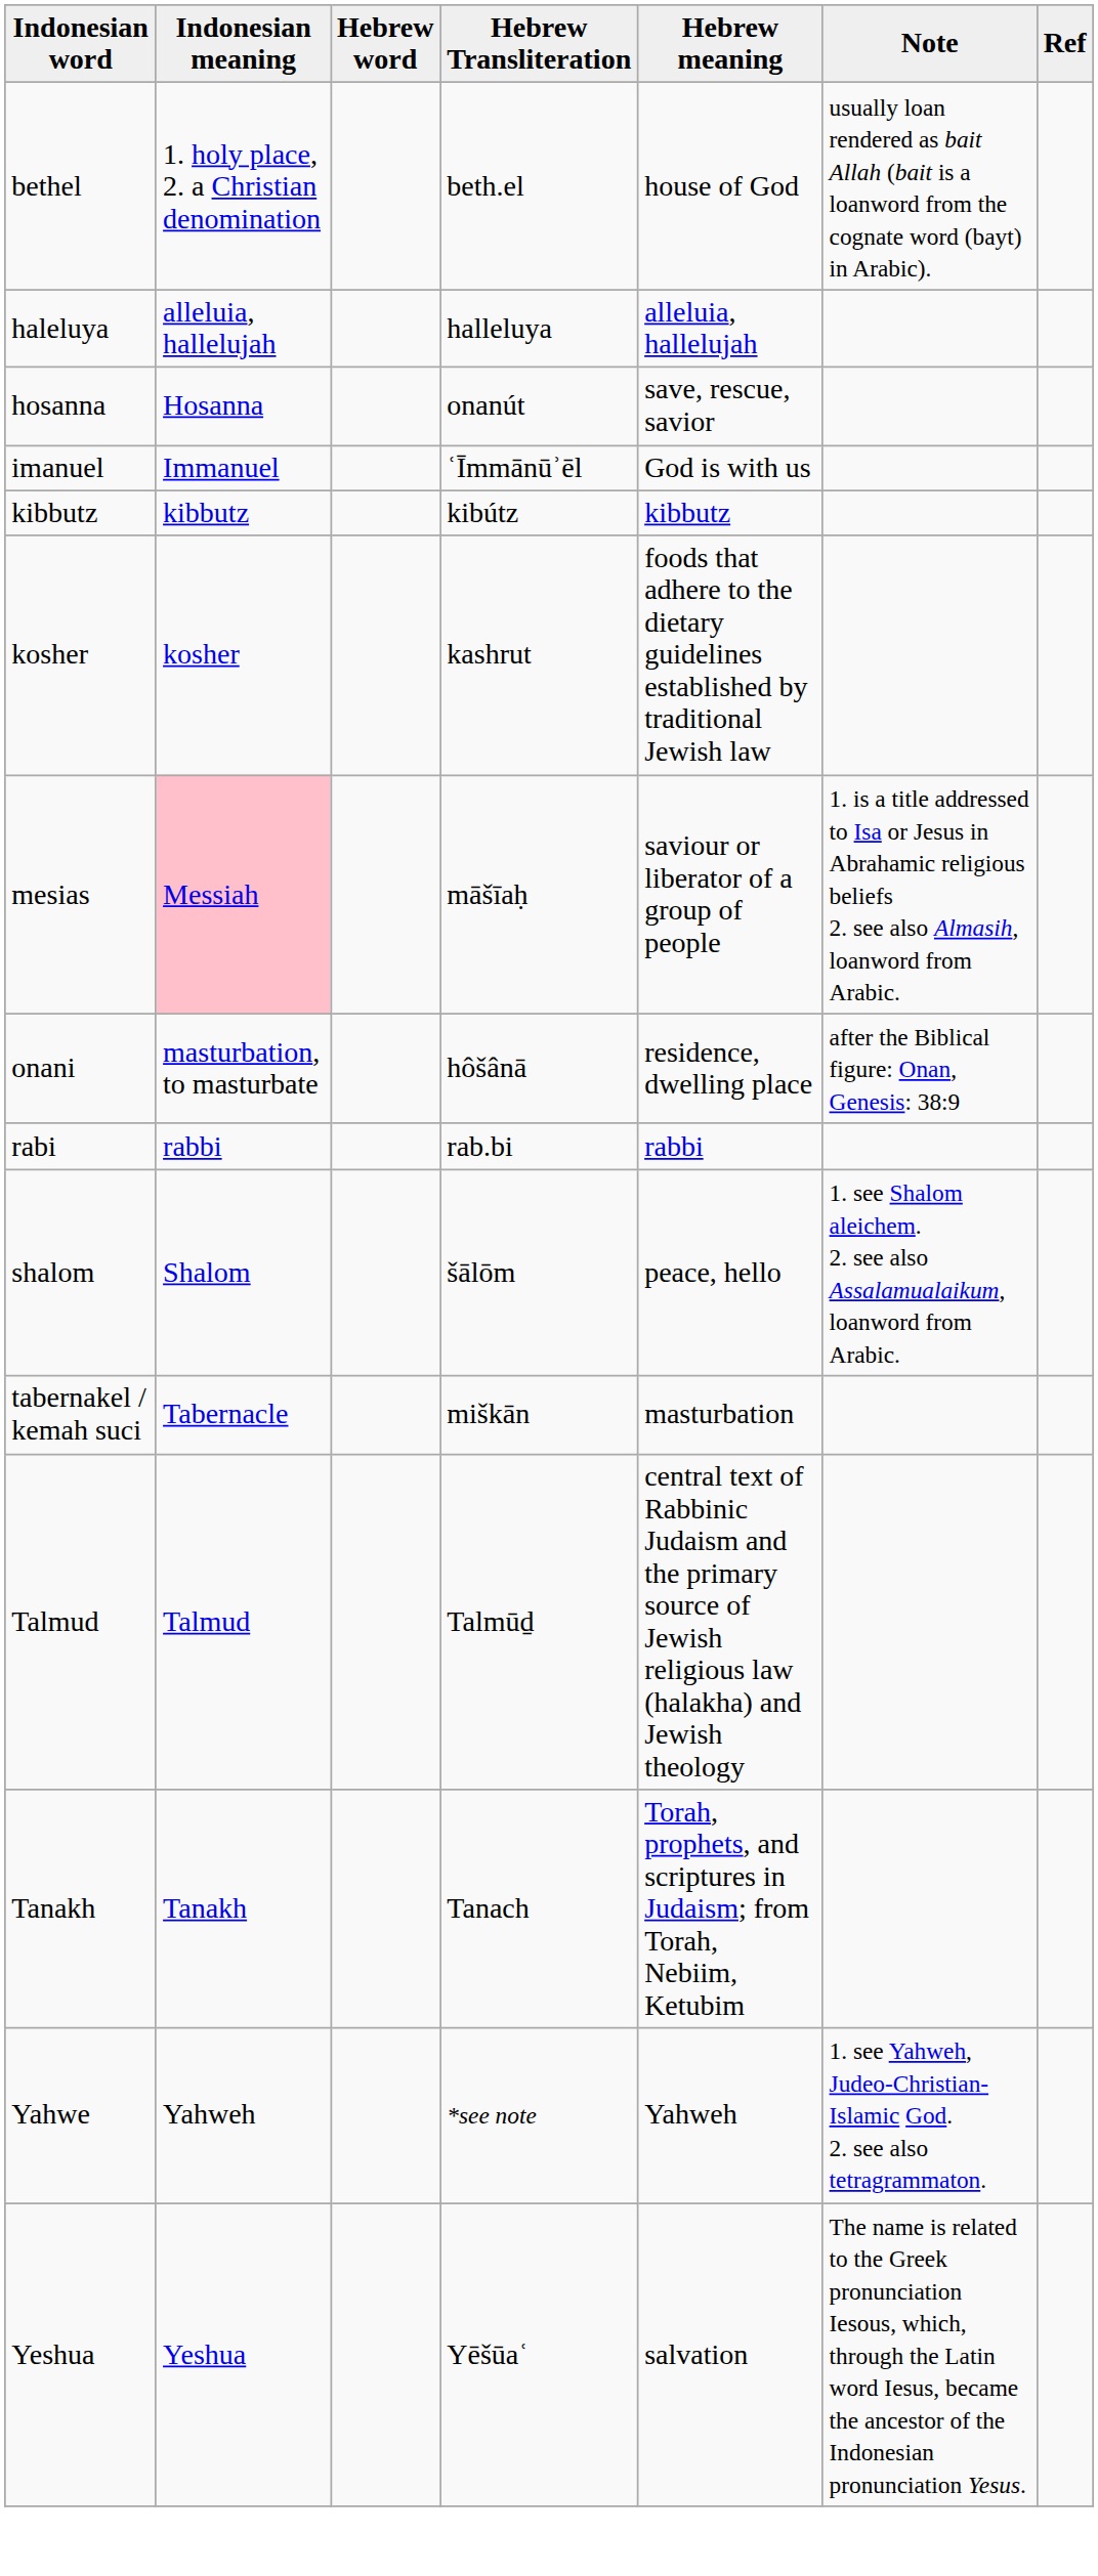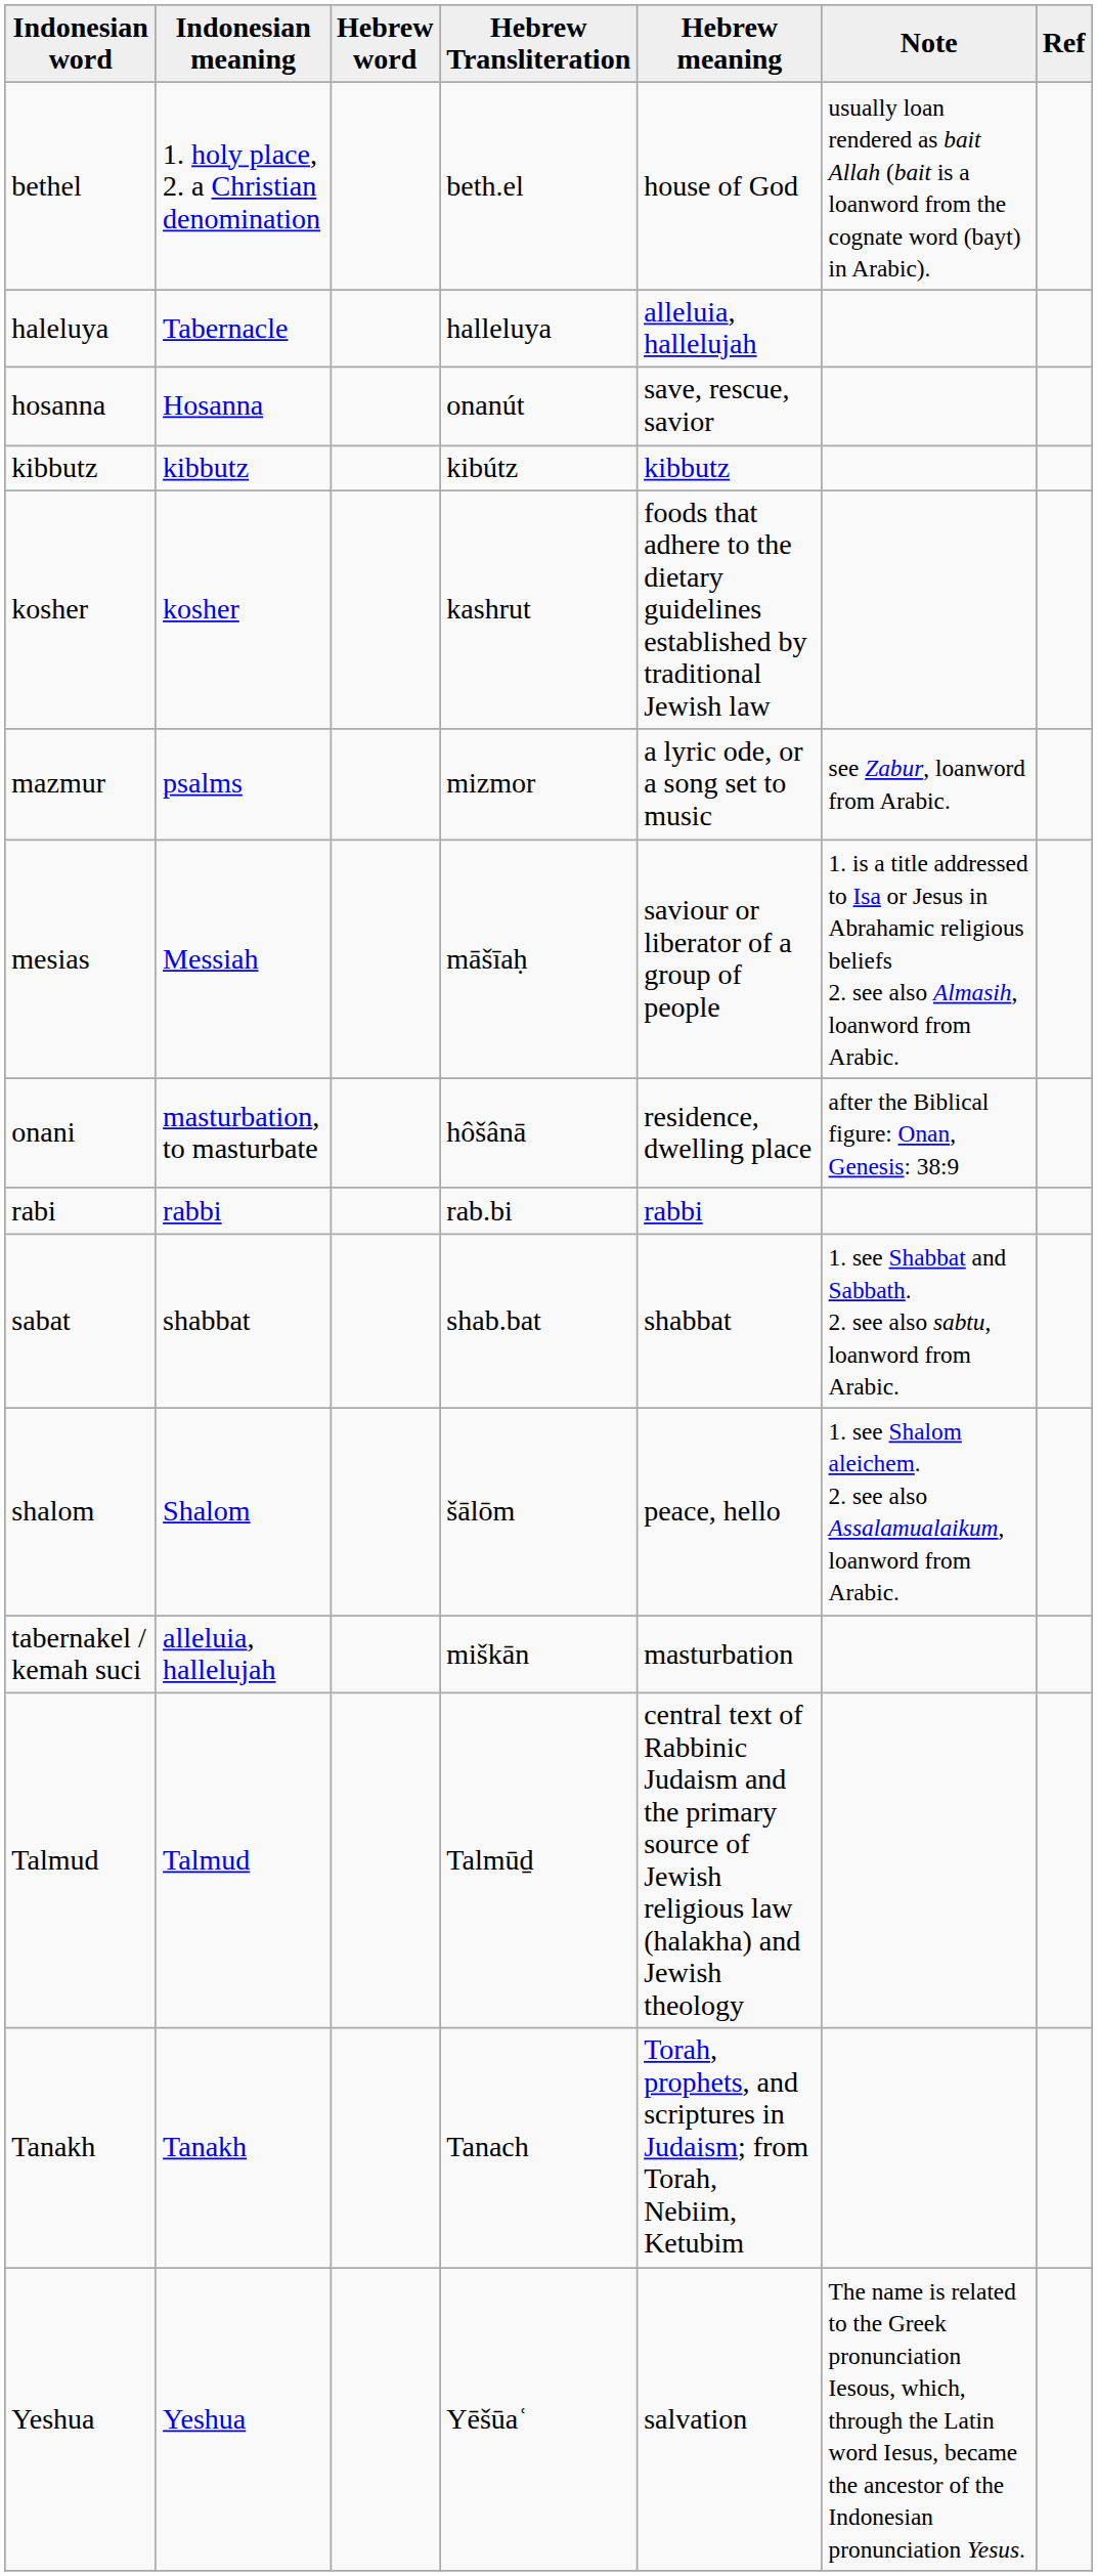 <table class="wikitable">
 <tr>
 <th style="background:#efefef;">Indonesian<br>word</th>
 <th style="background:#efefef;">Indonesian<br>meaning</th>
 <th style="background:#efefef;">Hebrew<br>word</th>
 <th style="background:#efefef;">Hebrew<br>Transliteration</th>
 <th style="background:#efefef;">Hebrew<br>meaning</th>
 <th style="background:#efefef;">Note</th>
 <th style="background:#efefef;">Ref</th>
 </tr>
 <tr>
 <td>bethel</td>
 <td>1. <a href='#'>holy place</a>, <br>2. a <a href='#'>Christian denomination</a></td>
 <td style="text-align:right;"></td>
 <td>beth.el</td>
 <td>house of God</td>
 <td><small>usually loan rendered as <em>bait Allah</em> (<em>bait</em> is a loanword from the cognate word  (bayt) in Arabic).</small></td>
 <td></td>
 </tr>
 <tr>
 <td>haleluya</td>
-<td><a href='#'>alleluia</a>, <a href='#'>hallelujah</a></td>
+<td><a href='#'>Tabernacle</a></td>
 <td style="text-align:right;"></td>
 <td>halleluya</td>
 <td><a href='#'>alleluia</a>, <a href='#'>hallelujah</a></td>
 <td></td>
 <td></td>
 </tr>
 <tr>
 <td>hosanna</td>
 <td><a href='#'>Hosanna</a></td>
 <td style="text-align:right;"></td>
 <td>onanút</td>
 <td>save, rescue, savior</td>
-<td></td>
-<td></td>
-</tr>
-<tr>
-<td>imanuel</td>
-<td><a href='#'>Immanuel</a></td>
-<td style="text-align:right;"></td>
-<td>ʿĪmmānūʾēl</td>
-<td>God is with us</td>
 <td></td>
 <td></td>
 </tr>
 <tr>
 <td>kibbutz</td>
 <td><a href='#'>kibbutz</a></td>
 <td style="text-align:right;"></td>
 <td>kibútz</td>
 <td><a href='#'>kibbutz</a></td>
 <td></td>
 <td></td>
 </tr>
 <tr>
 <td>kosher</td>
 <td><a href='#'>kosher</a></td>
 <td style="text-align:right;"></td>
 <td>kashrut</td>
 <td>foods that adhere to the dietary guidelines established by traditional Jewish law</td>
 <td></td>
 <td></td>
 </tr>
 <tr>
+<td>mazmur</td>
+<td><a href='#'>psalms</a></td>
+<td style="text-align:right;"></td>
+<td>mizmor</td>
+<td>a lyric ode, or a song set to music</td>
+<td><small>see <em><a href='#'>Zabur</a></em>, loanword from Arabic.</small></td>
+<td></td>
+</tr>
+<tr>
 <td>mesias</td>
-<td style="background: pink;"><a href='#'>Messiah</a></td>
+<td><a href='#'>Messiah</a></td>
 <td style="text-align:right;"></td>
 <td>māšīaḥ</td>
 <td>saviour or liberator of a group of people</td>
 <td><small>1. is a title addressed to <a href='#'>Isa</a> or Jesus in Abrahamic religious beliefs <br> 2. see also <em><a href='#'>Almasih</a></em>, loanword from Arabic.</small></td>
 <td></td>
 </tr>
 <tr>
 <td>onani</td>
 <td><a href='#'>masturbation</a>, to masturbate</td>
 <td style="text-align:right;"></td>
 <td>hôšânā</td>
 <td>residence, dwelling place</td>
 <td><small>after the Biblical figure: <a href='#'>Onan</a>, <a href='#'>Genesis</a>: 38:9</small></td>
 <td></td>
 </tr>
 <tr>
 <td>rabi</td>
 <td><a href='#'>rabbi</a></td>
 <td style="text-align:right;"></td>
 <td>rab.bi</td>
 <td><a href='#'>rabbi</a></td>
 <td></td>
 <td></td>
 </tr>
 <tr>
+<td>sabat</td>
+<td>shabbat</td>
+<td style="text-align:right;"></td>
+<td>shab.bat</td>
+<td>shabbat</td>
+<td><small>1. see <a href='#'>Shabbat</a> and <a href='#'>Sabbath</a>.<br>2. see also <em>sabtu</em>, loanword from Arabic.</small></td>
+<td></td>
+</tr>
+<tr>
 <td>shalom</td>
 <td><a href='#'>Shalom</a></td>
 <td style="text-align:right;"></td>
 <td>šālōm</td>
 <td>peace, hello</td>
 <td><small>1. see <a href='#'>Shalom aleichem</a>.<br>2. see also <em><a href='#'>Assalamualaikum</a></em>, loanword from Arabic.</small></td>
 <td></td>
 </tr>
 <tr>
 <td>tabernakel / kemah suci</td>
-<td><a href='#'>Tabernacle</a></td>
+<td><a href='#'>alleluia</a>, <a href='#'>hallelujah</a></td>
 <td style="text-align:right;"></td>
 <td>miškān</td>
 <td>masturbation</td>
 <td></td>
 <td></td>
 </tr>
 <tr>
 <td>Talmud</td>
 <td><a href='#'>Talmud</a></td>
 <td style="text-align:right;"></td>
 <td>Talmūḏ</td>
 <td>central text of Rabbinic Judaism and the primary source of Jewish religious law (halakha) and Jewish theology</td>
 <td></td>
 <td></td>
 </tr>
 <tr>
 <td>Tanakh</td>
 <td><a href='#'>Tanakh</a></td>
 <td style="text-align:right;"></td>
 <td>Tanach</td>
 <td><a href='#'>Torah</a>, <a href='#'>prophets</a>, and scriptures in <a href='#'>Judaism</a>; from Torah, Nebiim, Ketubim</td>
 <td></td>
 <td></td>
 </tr>
 <tr>
-<td>Yahwe</td>
-<td>Yahweh</td>
-<td style="text-align:right;"></td>
-<td><em><small>*see note</small></em></td>
-<td>Yahweh</td>
-<td><small>1. see <a href='#'>Yahweh</a>, <a href='#'>Judeo-Christian-Islamic</a> <a href='#'>God</a>.<br>2. see also <a href='#'>tetragrammaton</a>.</small></td>
-<td></td>
-</tr>
-<tr>
 <td>Yeshua</td>
 <td><a href='#'>Yeshua</a></td>
 <td style="text-align:right;"></td>
 <td>Yēšūaʿ</td>
 <td>salvation</td>
 <td><small>The name is related to the Greek pronunciation Iesous, which, through the Latin word Iesus, became the ancestor of the Indonesian pronunciation <em>Yesus</em>.</small></td>
 <td></td>
 </tr>
 </table>
